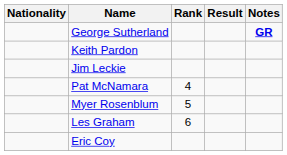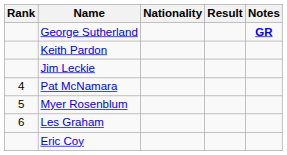 <table class="wikitable sortable" style=" text-align:center">
 <tr>
+<th>Rank</th>
+<th>Name</th>
 <th>Nationality</th>
-<th>Name</th>
-<th>Rank</th>
 <th>Result</th>
 <th>Notes</th>
 </tr>
 <tr>
+<td></td>
+<td align=left><a href='#'>George Sutherland</a></td>
 <td align=left></td>
-<td align=left><a href='#'>George Sutherland</a></td>
-<td></td>
 <td></td>
 <td><strong><a href='#'>GR</a></strong></td>
 </tr>
 <tr>
+<td></td>
+<td align=left><a href='#'>Keith Pardon</a></td>
 <td align=left></td>
-<td align=left><a href='#'>Keith Pardon</a></td>
-<td></td>
 <td></td>
 <td></td>
 </tr>
 <tr>
+<td></td>
+<td align=left><a href='#'>Jim Leckie</a></td>
 <td align=left></td>
-<td align=left><a href='#'>Jim Leckie</a></td>
-<td></td>
 <td></td>
 <td></td>
 </tr>
 <tr>
+<td>4</td>
+<td align=left><a href='#'>Pat McNamara</a></td>
 <td align=left></td>
-<td align=left><a href='#'>Pat McNamara</a></td>
-<td>4</td>
 <td></td>
 <td></td>
 </tr>
 <tr>
+<td>5</td>
+<td align=left><a href='#'>Myer Rosenblum</a></td>
 <td align=left></td>
-<td align=left><a href='#'>Myer Rosenblum</a></td>
-<td>5</td>
 <td></td>
 <td></td>
 </tr>
 <tr>
+<td>6</td>
+<td align=left><a href='#'>Les Graham</a></td>
 <td align=left></td>
-<td align=left><a href='#'>Les Graham</a></td>
-<td>6</td>
 <td></td>
 <td></td>
 </tr>
 <tr>
+<td></td>
+<td align=left><a href='#'>Eric Coy</a></td>
 <td align=left></td>
-<td align=left><a href='#'>Eric Coy</a></td>
-<td></td>
 <td></td>
 <td></td>
 </tr>
 </table>
